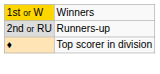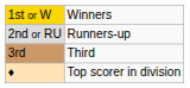 <table class="wikitable sortable" text-align:center">
 <tr>
 <td bgcolor=gold>1st <small>or</small> W</td>
 <td>Winners</td>
 </tr>
 <tr>
 <td bgcolor=#DCDCDC>2nd <small>or</small> RU</td>
 <td>Runners-up</td>
 </tr>
 <tr>
+<td bgcolor=#CC9966>3rd</td>
+<td>Third</td>
+</tr>
+<tr>
 <td bgcolor=#FFE4B5>♦</td>
 <td>Top scorer in division</td>
 </tr>
 </table>
